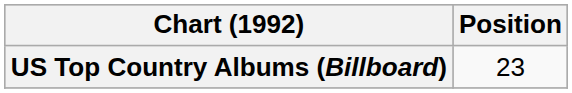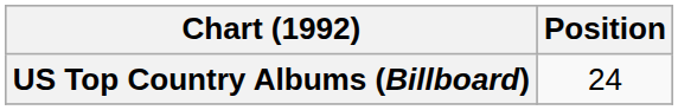 <table class="wikitable plainrowheaders" style="text-align:center">
 <tr>
 <th scope="col">Chart (1992)</th>
 <th scope="col">Position</th>
 </tr>
 <tr>
 <th scope="row">US Top Country Albums (<em>Billboard</em>)</th>
-<td>23</td>
+<td>24</td>
 </tr>
 </table>
